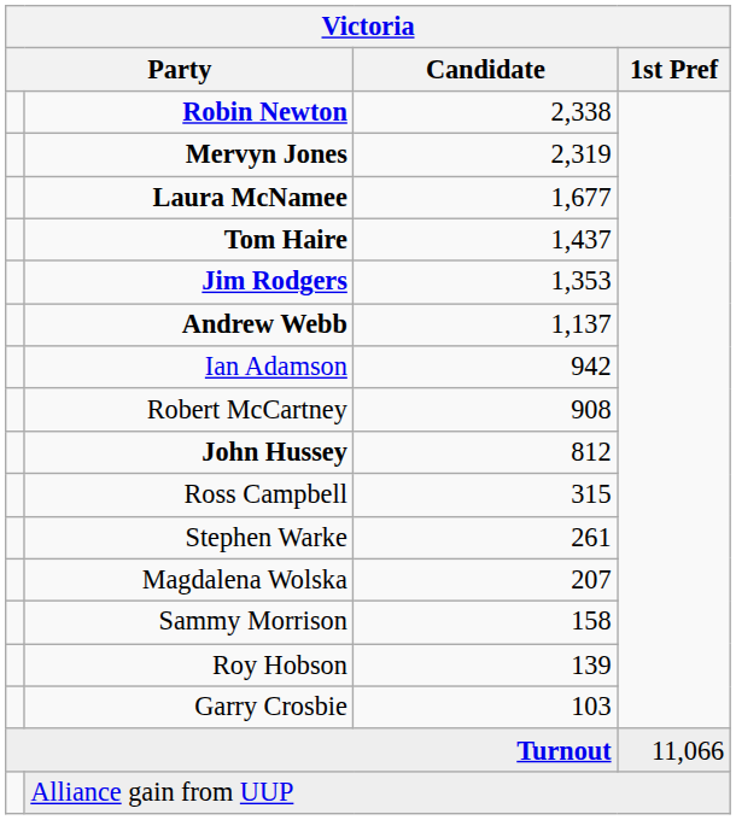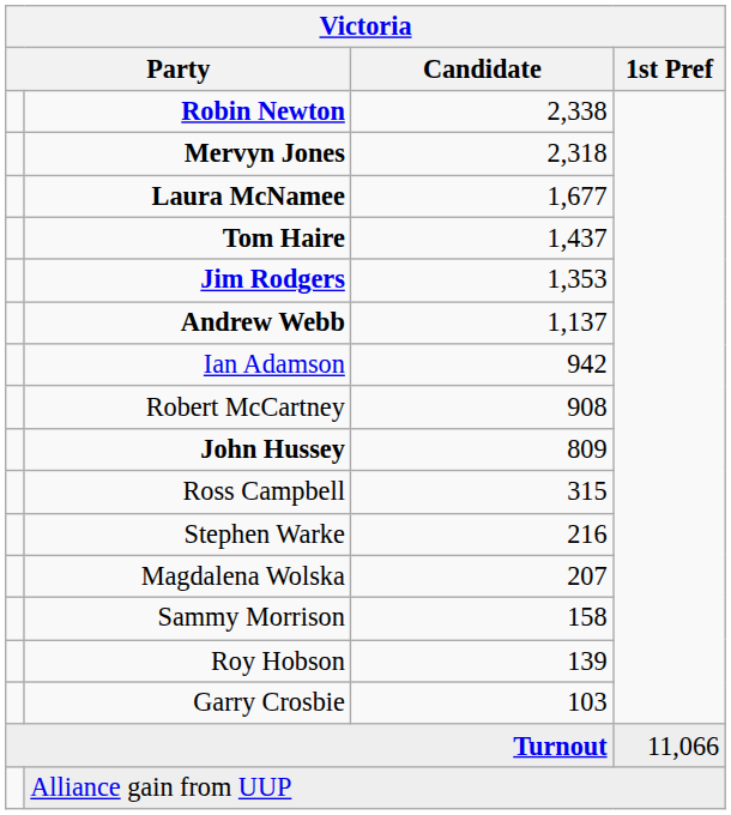 <table class="wikitable">
 <tr>
 <th colspan="4" style="text-align:center;"><a href='#'>Victoria</a></th>
 </tr>
 <tr>
 <th colspan="2"  style="text-align:center; width:200px;">Party</th>
 <th width=150>Candidate</th>
 <th width=60>1st Pref</th>
 </tr>
 <tr>
 <td></td>
 <td style="text-align:right;"><strong><a href='#'>Robin Newton</a></strong></td>
 <td style="text-align:right;">2,338</td>
 </tr>
 <tr>
 <td></td>
 <td style="text-align:right;"><strong>Mervyn Jones</strong></td>
-<td style="text-align:right;">2,319</td>
+<td style="text-align:right;">2,318</td>
 </tr>
 <tr>
 <td></td>
 <td style="text-align:right;"><strong>Laura McNamee</strong></td>
 <td style="text-align:right;">1,677</td>
 </tr>
 <tr>
 <td></td>
 <td style="text-align:right;"><strong>Tom Haire</strong></td>
 <td style="text-align:right;">1,437</td>
 </tr>
 <tr>
 <td></td>
 <td style="text-align:right;"><strong><a href='#'>Jim Rodgers</a></strong></td>
 <td style="text-align:right;">1,353</td>
 </tr>
 <tr>
 <td></td>
 <td style="text-align:right;"><strong>Andrew Webb</strong></td>
 <td style="text-align:right;">1,137</td>
 </tr>
 <tr>
 <td></td>
 <td style="text-align:right;"><a href='#'>Ian Adamson</a></td>
 <td style="text-align:right;">942</td>
 </tr>
 <tr>
 <td></td>
 <td style="text-align:right;">Robert McCartney</td>
 <td style="text-align:right;">908</td>
 </tr>
 <tr>
 <td></td>
 <td style="text-align:right;"><strong>John Hussey</strong></td>
-<td style="text-align:right;">812</td>
+<td style="text-align:right;">809</td>
 </tr>
 <tr>
 <td></td>
 <td style="text-align:right;">Ross Campbell</td>
 <td style="text-align:right;">315</td>
 </tr>
 <tr>
 <td></td>
 <td style="text-align:right;">Stephen Warke</td>
-<td style="text-align:right;">261</td>
+<td style="text-align:right;">216</td>
 </tr>
 <tr>
 <td></td>
 <td style="text-align:right;">Magdalena Wolska</td>
 <td style="text-align:right;">207</td>
 </tr>
 <tr>
 <td></td>
 <td style="text-align:right;">Sammy Morrison</td>
 <td style="text-align:right;">158</td>
 </tr>
 <tr>
 <td></td>
 <td style="text-align:right;">Roy Hobson</td>
 <td style="text-align:right;">139</td>
 </tr>
 <tr>
 <td></td>
 <td style="text-align:right;">Garry Crosbie</td>
 <td style="text-align:right;">103</td>
 </tr>
 <tr style="background:#eee;">
 <td colspan="3" style="text-align:right;"><strong><a href='#'>Turnout</a></strong></td>
 <td style="text-align:right;">11,066</td>
 </tr>
 <tr>
 <td bgcolor=></td>
 <td colspan="3" style="background:#eee;"><a href='#'>Alliance</a> gain from <a href='#'>UUP</a></td>
 </tr>
 </table>
